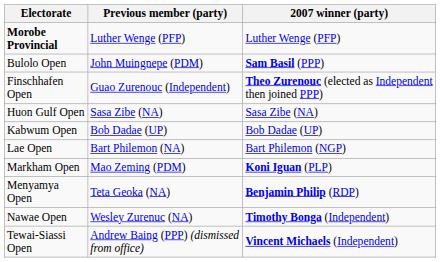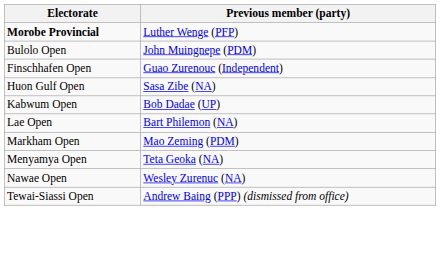 <table class="wikitable" style="text-align: left;" width="600">
 <tr>
 <th>Electorate</th>
 <th>Previous member (party)</th>
-<th>2007 winner (party)</th>
 </tr>
 <tr>
 <td><strong>Morobe Provincial</strong></td>
 <td><a href='#'>Luther Wenge</a> (<a href='#'>PFP</a>)</td>
-<td><a href='#'>Luther Wenge</a> (<a href='#'>PFP</a>) </td>
 </tr>
 <tr>
 <td>Bulolo Open</td>
 <td><a href='#'>John Muingnepe</a> (<a href='#'>PDM</a>)</td>
-<td><strong><a href='#'>Sam Basil</a></strong> (<a href='#'>PPP</a>) </td>
 </tr>
 <tr>
 <td>Finschhafen Open</td>
 <td><a href='#'>Guao Zurenouc</a> (<a href='#'>Independent</a>)</td>
-<td><strong><a href='#'>Theo Zurenouc</a></strong> (elected as <a href='#'>Independent</a> then joined <a href='#'>PPP</a>)</td>
 </tr>
 <tr>
 <td>Huon Gulf Open</td>
 <td><a href='#'>Sasa Zibe</a> (<a href='#'>NA</a>)</td>
-<td><a href='#'>Sasa Zibe</a> (<a href='#'>NA</a>) </td>
 </tr>
 <tr>
 <td>Kabwum Open</td>
 <td><a href='#'>Bob Dadae</a> (<a href='#'>UP</a>)</td>
-<td><a href='#'>Bob Dadae</a> (<a href='#'>UP</a>) </td>
 </tr>
 <tr>
 <td>Lae Open</td>
 <td><a href='#'>Bart Philemon</a> (<a href='#'>NA</a>)</td>
-<td><a href='#'>Bart Philemon</a> (<a href='#'>NGP</a>) </td>
 </tr>
 <tr>
 <td>Markham Open</td>
 <td><a href='#'>Mao Zeming</a> (<a href='#'>PDM</a>)</td>
-<td><strong><a href='#'>Koni Iguan</a></strong> (<a href='#'>PLP</a>) </td>
 </tr>
 <tr>
 <td>Menyamya Open</td>
 <td><a href='#'>Teta Geoka</a> (<a href='#'>NA</a>)</td>
-<td><strong><a href='#'>Benjamin Philip</a></strong> (<a href='#'>RDP</a>) </td>
 </tr>
 <tr>
 <td>Nawae Open</td>
 <td><a href='#'>Wesley Zurenuc</a> (<a href='#'>NA</a>)</td>
-<td><strong><a href='#'>Timothy Bonga</a></strong> (<a href='#'>Independent</a>) </td>
 </tr>
 <tr>
 <td>Tewai-Siassi Open</td>
 <td><a href='#'>Andrew Baing</a> (<a href='#'>PPP</a>) <em>(dismissed from office)</em> </td>
-<td><strong><a href='#'>Vincent Michaels</a></strong> (<a href='#'>Independent</a>) </td>
 </tr>
 </table>
